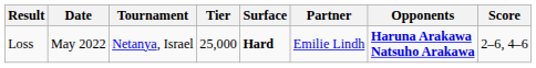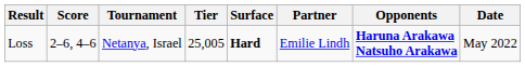 <table class="wikitable">
 <tr>
 <th>Result</th>
-<th>Date</th>
+<th>Score</th>
 <th>Tournament</th>
 <th>Tier</th>
 <th>Surface</th>
 <th>Partner</th>
 <th>Opponents</th>
-<th>Score</th>
+<th>Date</th>
 </tr>
 <tr>
 <td>Loss</td>
-<td>May 2022</td>
+<td>2–6, 4–6</td>
 <td><a href='#'>Netanya</a>, Israel</td>
-<td>25,000</td>
+<td>25,005</td>
 <td><strong>Hard</strong></td>
 <td> <a href='#'>Emilie Lindh</a></td>
 <td> <strong><a href='#'>Haruna Arakawa</a></strong><br> <strong><a href='#'>Natsuho Arakawa</a></strong></td>
-<td>2–6, 4–6</td>
+<td>May 2022</td>
 </tr>
 </table>
